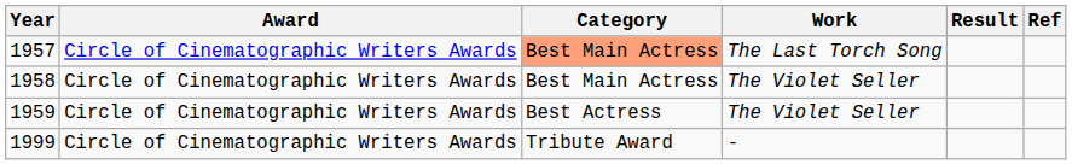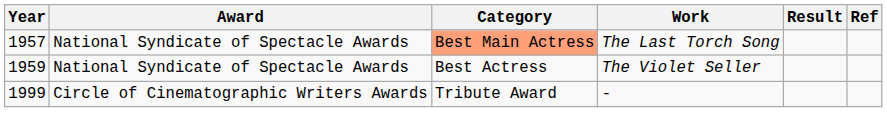 <table class = "wikitable sortable">
 <tr>
 <th>Year</th>
 <th>Award</th>
 <th>Category</th>
 <th>Work</th>
 <th>Result</th>
 <th>Ref</th>
 </tr>
 <tr>
 <td>1957</td>
-<td><a href='#'>Circle of Cinematographic Writers Awards</a></td>
+<td>National Syndicate of Spectacle Awards</td>
 <td style="background: lightsalmon;">Best Main Actress</td>
 <td><em>The Last Torch Song</em></td>
 <td></td>
 <td></td>
 </tr>
 <tr>
-<td>1958</td>
-<td>Circle of Cinematographic Writers Awards</td>
-<td>Best Main Actress</td>
-<td><em>The Violet Seller</em></td>
-<td></td>
-<td></td>
-</tr>
-<tr>
 <td>1959</td>
-<td>Circle of Cinematographic Writers Awards</td>
+<td>National Syndicate of Spectacle Awards</td>
 <td>Best Actress</td>
 <td><em>The Violet Seller</em></td>
 <td></td>
 <td></td>
 </tr>
 <tr>
 <td>1999</td>
 <td>Circle of Cinematographic Writers Awards</td>
 <td>Tribute Award</td>
 <td>-</td>
 <td></td>
 <td></td>
 </tr>
 </table>
